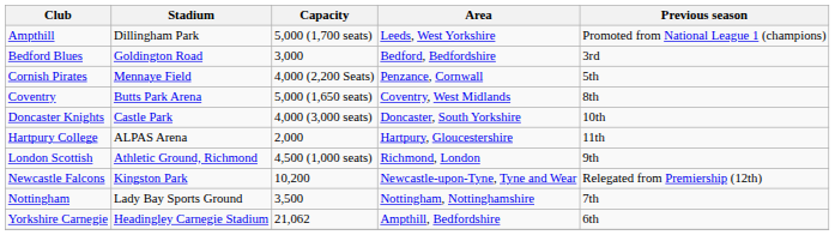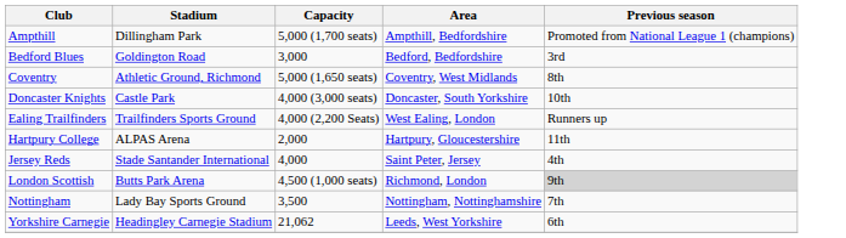 <table class="wikitable sortable">
 <tr>
 <th>Club</th>
 <th>Stadium</th>
 <th>Capacity</th>
 <th>Area</th>
 <th>Previous season</th>
 </tr>
 <tr>
 <td><a href='#'>Ampthill</a></td>
 <td>Dillingham Park</td>
 <td style="text-align:left;">5,000 (1,700 seats)</td>
-<td><a href='#'>Leeds</a>, <a href='#'>West Yorkshire</a></td>
+<td><a href='#'>Ampthill</a>, <a href='#'>Bedfordshire</a></td>
 <td>Promoted from <a href='#'>National League 1</a> (champions)</td>
 </tr>
 <tr>
 <td><a href='#'>Bedford Blues</a></td>
 <td><a href='#'>Goldington Road</a></td>
 <td style="text-align:left;">3,000</td>
 <td><a href='#'>Bedford</a>, <a href='#'>Bedfordshire</a></td>
 <td>3rd</td>
 </tr>
 <tr>
-<td><a href='#'>Cornish Pirates</a></td>
-<td><a href='#'>Mennaye Field</a></td>
-<td style="text-align:left;">4,000 (2,200 Seats)</td>
-<td><a href='#'>Penzance</a>, <a href='#'>Cornwall</a></td>
-<td>5th</td>
-</tr>
-<tr>
 <td><a href='#'>Coventry</a></td>
-<td><a href='#'>Butts Park Arena</a></td>
+<td><a href='#'>Athletic Ground, Richmond</a></td>
 <td style="text-align:left;">5,000 (1,650 seats)</td>
 <td><a href='#'>Coventry</a>, <a href='#'>West Midlands</a></td>
 <td>8th</td>
 </tr>
 <tr>
 <td><a href='#'>Doncaster Knights</a></td>
 <td><a href='#'>Castle Park</a></td>
 <td style="text-align:left;">4,000 (3,000 seats)</td>
 <td><a href='#'>Doncaster</a>, <a href='#'>South Yorkshire</a></td>
 <td>10th</td>
 </tr>
 <tr>
+<td><a href='#'>Ealing Trailfinders</a></td>
+<td><a href='#'>Trailfinders Sports Ground</a></td>
+<td style="text-align:left;">4,000 (2,200 Seats)</td>
+<td><a href='#'>West Ealing</a>, <a href='#'>London</a></td>
+<td>Runners up</td>
+</tr>
+<tr>
 <td><a href='#'>Hartpury College</a></td>
 <td>ALPAS Arena</td>
 <td style="text-align:left;">2,000</td>
 <td><a href='#'>Hartpury</a>, <a href='#'>Gloucestershire</a></td>
 <td>11th</td>
 </tr>
 <tr>
+<td><a href='#'>Jersey Reds</a></td>
+<td><a href='#'>Stade Santander International</a></td>
+<td style="text-align:left;">4,000</td>
+<td><a href='#'>Saint Peter</a>, <a href='#'>Jersey</a></td>
+<td>4th</td>
+</tr>
+<tr>
 <td><a href='#'>London Scottish</a></td>
-<td><a href='#'>Athletic Ground, Richmond</a></td>
+<td><a href='#'>Butts Park Arena</a></td>
 <td style="text-align:left;">4,500 (1,000 seats)</td>
 <td><a href='#'>Richmond</a>, <a href='#'>London</a></td>
-<td>9th</td>
-</tr>
-<tr>
-<td><a href='#'>Newcastle Falcons</a></td>
-<td><a href='#'>Kingston Park</a></td>
-<td style="text-align:left;">10,200</td>
-<td><a href='#'>Newcastle-upon-Tyne</a>, <a href='#'>Tyne and Wear</a></td>
-<td>Relegated from <a href='#'>Premiership</a> (12th)</td>
+<td style="background: lightgrey;">9th</td>
 </tr>
 <tr>
 <td><a href='#'>Nottingham</a></td>
 <td>Lady Bay Sports Ground</td>
 <td style="text-align:left;">3,500</td>
 <td><a href='#'>Nottingham</a>, <a href='#'>Nottinghamshire</a></td>
 <td>7th</td>
 </tr>
 <tr>
 <td><a href='#'>Yorkshire Carnegie</a></td>
 <td><a href='#'>Headingley Carnegie Stadium</a></td>
 <td style="text-align:left;">21,062</td>
-<td><a href='#'>Ampthill</a>, <a href='#'>Bedfordshire</a></td>
+<td><a href='#'>Leeds</a>, <a href='#'>West Yorkshire</a></td>
 <td>6th</td>
 </tr>
 <tr>
 </tr>
 </table>
